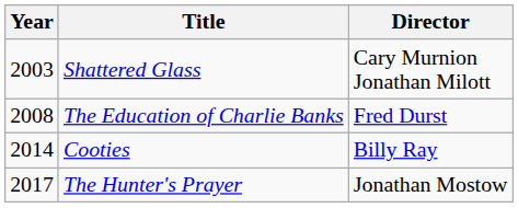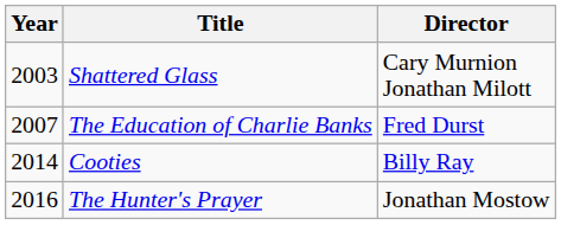 <table class="wikitable">
 <tr>
 <th>Year</th>
 <th>Title</th>
 <th>Director</th>
 </tr>
 <tr>
 <td>2003</td>
 <td><em><a href='#'>Shattered Glass</a></em></td>
 <td>Cary Murnion <br>Jonathan Milott</td>
 </tr>
 <tr>
-<td>2008</td>
+<td>2007</td>
 <td><em><a href='#'>The Education of Charlie Banks</a></em></td>
 <td><a href='#'>Fred Durst</a></td>
 </tr>
 <tr>
 <td>2014</td>
 <td><em><a href='#'>Cooties</a></em></td>
 <td><a href='#'>Billy Ray</a></td>
 </tr>
 <tr>
-<td>2017</td>
+<td>2016</td>
 <td><em><a href='#'>The Hunter's Prayer</a></em></td>
 <td>Jonathan Mostow</td>
 </tr>
 </table>
